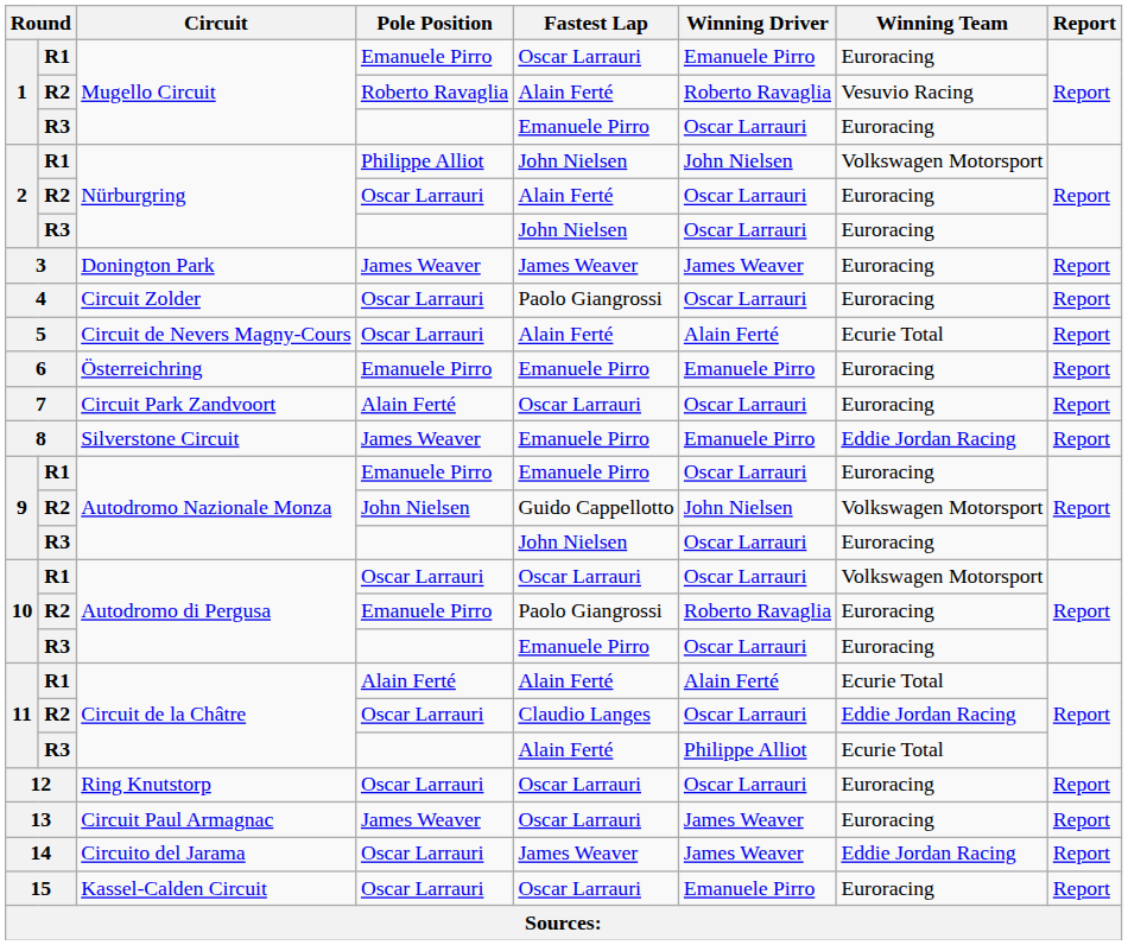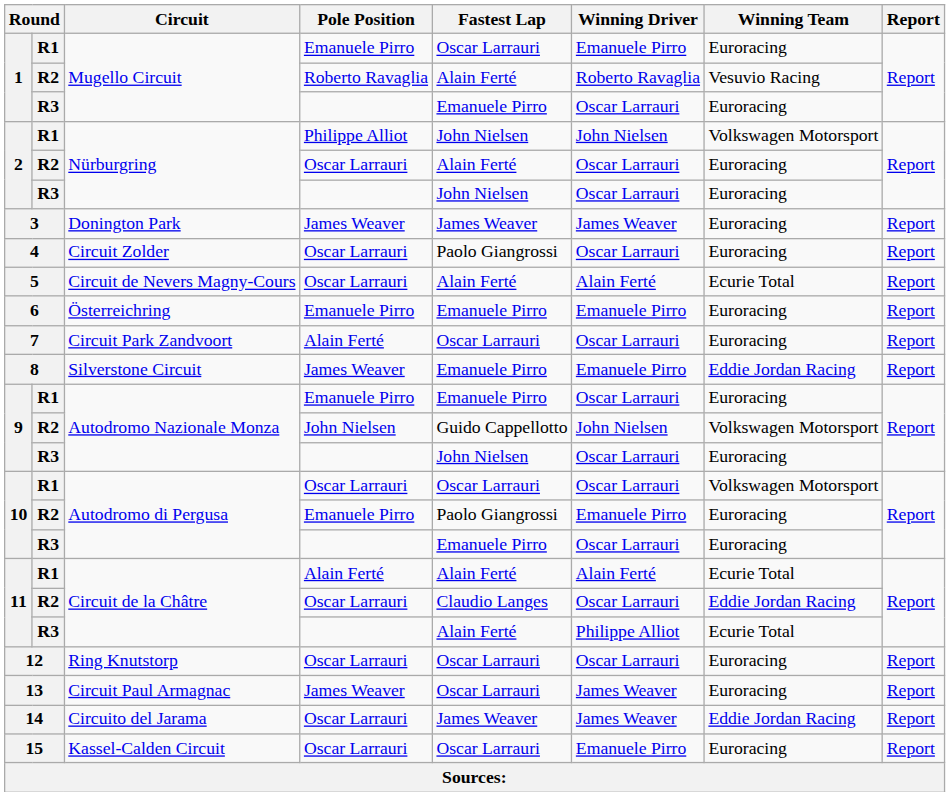 <table class="wikitable" style="font-size: 85%;">
 <tr>
 <th colspan="2">Round</th>
 <th>Circuit</th>
 <th>Pole Position</th>
 <th>Fastest Lap</th>
 <th>Winning Driver</th>
 <th>Winning Team</th>
 <th>Report</th>
 </tr>
 <tr>
 <th rowspan="3">1</th>
 <th>R1</th>
 <td rowspan="3"> <a href='#'>Mugello Circuit</a></td>
 <td> <a href='#'>Emanuele Pirro</a></td>
 <td> <a href='#'>Oscar Larrauri</a></td>
 <td> <a href='#'>Emanuele Pirro</a></td>
 <td>Euroracing</td>
 <td rowspan="3"><a href='#'>Report</a></td>
 </tr>
 <tr>
 <th>R2</th>
 <td> <a href='#'>Roberto Ravaglia</a></td>
 <td> <a href='#'>Alain Ferté</a></td>
 <td> <a href='#'>Roberto Ravaglia</a></td>
 <td>Vesuvio Racing</td>
 </tr>
 <tr>
 <th>R3</th>
 <td></td>
 <td> <a href='#'>Emanuele Pirro</a></td>
 <td> <a href='#'>Oscar Larrauri</a></td>
 <td>Euroracing</td>
 </tr>
 <tr>
 <th rowspan="3">2</th>
 <th>R1</th>
 <td rowspan="3"> <a href='#'>Nürburgring</a></td>
 <td> <a href='#'>Philippe Alliot</a></td>
 <td> <a href='#'>John Nielsen</a></td>
 <td> <a href='#'>John Nielsen</a></td>
 <td>Volkswagen Motorsport</td>
 <td rowspan="3"><a href='#'>Report</a></td>
 </tr>
 <tr>
 <th>R2</th>
 <td> <a href='#'>Oscar Larrauri</a></td>
 <td> <a href='#'>Alain Ferté</a></td>
 <td> <a href='#'>Oscar Larrauri</a></td>
 <td>Euroracing</td>
 </tr>
 <tr>
 <th>R3</th>
 <td></td>
 <td> <a href='#'>John Nielsen</a></td>
 <td> <a href='#'>Oscar Larrauri</a></td>
 <td>Euroracing</td>
 </tr>
 <tr>
 <th colspan="2">3</th>
 <td> <a href='#'>Donington Park</a></td>
 <td> <a href='#'>James Weaver</a></td>
 <td> <a href='#'>James Weaver</a></td>
 <td> <a href='#'>James Weaver</a></td>
 <td>Euroracing</td>
 <td><a href='#'>Report</a></td>
 </tr>
 <tr>
 <th colspan="2">4</th>
 <td> <a href='#'>Circuit Zolder</a></td>
 <td> <a href='#'>Oscar Larrauri</a></td>
 <td> Paolo Giangrossi</td>
 <td> <a href='#'>Oscar Larrauri</a></td>
 <td>Euroracing</td>
 <td><a href='#'>Report</a></td>
 </tr>
 <tr>
 <th colspan="2">5</th>
 <td> <a href='#'>Circuit de Nevers Magny-Cours</a></td>
 <td> <a href='#'>Oscar Larrauri</a></td>
 <td> <a href='#'>Alain Ferté</a></td>
 <td> <a href='#'>Alain Ferté</a></td>
 <td>Ecurie Total</td>
 <td><a href='#'>Report</a></td>
 </tr>
 <tr>
 <th colspan="2">6</th>
 <td> <a href='#'>Österreichring</a></td>
 <td> <a href='#'>Emanuele Pirro</a></td>
 <td> <a href='#'>Emanuele Pirro</a></td>
 <td> <a href='#'>Emanuele Pirro</a></td>
 <td>Euroracing</td>
 <td><a href='#'>Report</a></td>
 </tr>
 <tr>
 <th colspan="2">7</th>
 <td> <a href='#'>Circuit Park Zandvoort</a></td>
 <td> <a href='#'>Alain Ferté</a></td>
 <td> <a href='#'>Oscar Larrauri</a></td>
 <td> <a href='#'>Oscar Larrauri</a></td>
 <td>Euroracing</td>
 <td><a href='#'>Report</a></td>
 </tr>
 <tr>
 <th colspan="2">8</th>
 <td> <a href='#'>Silverstone Circuit</a></td>
 <td> <a href='#'>James Weaver</a></td>
 <td> <a href='#'>Emanuele Pirro</a></td>
 <td> <a href='#'>Emanuele Pirro</a></td>
 <td><a href='#'>Eddie Jordan Racing</a></td>
 <td><a href='#'>Report</a></td>
 </tr>
 <tr>
 <th rowspan="3">9</th>
 <th>R1</th>
 <td rowspan="3"> <a href='#'>Autodromo Nazionale Monza</a></td>
 <td> <a href='#'>Emanuele Pirro</a></td>
 <td> <a href='#'>Emanuele Pirro</a></td>
 <td> <a href='#'>Oscar Larrauri</a></td>
 <td>Euroracing</td>
 <td rowspan="3"><a href='#'>Report</a></td>
 </tr>
 <tr>
 <th>R2</th>
 <td> <a href='#'>John Nielsen</a></td>
 <td> Guido Cappellotto</td>
 <td> <a href='#'>John Nielsen</a></td>
 <td>Volkswagen Motorsport</td>
 </tr>
 <tr>
 <th>R3</th>
 <td></td>
 <td> <a href='#'>John Nielsen</a></td>
 <td> <a href='#'>Oscar Larrauri</a></td>
 <td>Euroracing</td>
 </tr>
 <tr>
 <th rowspan="3">10</th>
 <th>R1</th>
 <td rowspan="3"> <a href='#'>Autodromo di Pergusa</a></td>
 <td> <a href='#'>Oscar Larrauri</a></td>
 <td> <a href='#'>Oscar Larrauri</a></td>
 <td> <a href='#'>Oscar Larrauri</a></td>
 <td>Volkswagen Motorsport</td>
 <td rowspan="3"><a href='#'>Report</a></td>
 </tr>
 <tr>
 <th>R2</th>
 <td> <a href='#'>Emanuele Pirro</a></td>
 <td> Paolo Giangrossi</td>
-<td> <a href='#'>Roberto Ravaglia</a></td>
+<td> <a href='#'>Emanuele Pirro</a></td>
 <td>Euroracing</td>
 </tr>
 <tr>
 <th>R3</th>
 <td></td>
 <td> <a href='#'>Emanuele Pirro</a></td>
 <td> <a href='#'>Oscar Larrauri</a></td>
 <td>Euroracing</td>
 </tr>
 <tr>
 <th rowspan="3">11</th>
 <th>R1</th>
 <td rowspan="3"> <a href='#'>Circuit de la Châtre</a></td>
 <td> <a href='#'>Alain Ferté</a></td>
 <td> <a href='#'>Alain Ferté</a></td>
 <td> <a href='#'>Alain Ferté</a></td>
 <td>Ecurie Total</td>
 <td rowspan="3"><a href='#'>Report</a></td>
 </tr>
 <tr>
 <th>R2</th>
 <td> <a href='#'>Oscar Larrauri</a></td>
 <td> <a href='#'>Claudio Langes</a></td>
 <td> <a href='#'>Oscar Larrauri</a></td>
 <td><a href='#'>Eddie Jordan Racing</a></td>
 </tr>
 <tr>
 <th>R3</th>
 <td></td>
 <td> <a href='#'>Alain Ferté</a></td>
 <td> <a href='#'>Philippe Alliot</a></td>
 <td>Ecurie Total</td>
 </tr>
 <tr>
 <th colspan="2">12</th>
 <td> <a href='#'>Ring Knutstorp</a></td>
 <td> <a href='#'>Oscar Larrauri</a></td>
 <td> <a href='#'>Oscar Larrauri</a></td>
 <td> <a href='#'>Oscar Larrauri</a></td>
 <td>Euroracing</td>
 <td><a href='#'>Report</a></td>
 </tr>
 <tr>
 <th colspan="2">13</th>
 <td> <a href='#'>Circuit Paul Armagnac</a></td>
 <td> <a href='#'>James Weaver</a></td>
 <td> <a href='#'>Oscar Larrauri</a></td>
 <td> <a href='#'>James Weaver</a></td>
 <td>Euroracing</td>
 <td><a href='#'>Report</a></td>
 </tr>
 <tr>
 <th colspan="2">14</th>
 <td> <a href='#'>Circuito del Jarama</a></td>
 <td> <a href='#'>Oscar Larrauri</a></td>
 <td> <a href='#'>James Weaver</a></td>
 <td> <a href='#'>James Weaver</a></td>
 <td><a href='#'>Eddie Jordan Racing</a></td>
 <td><a href='#'>Report</a></td>
 </tr>
 <tr>
 <th colspan="2">15</th>
 <td> <a href='#'>Kassel-Calden Circuit</a></td>
 <td> <a href='#'>Oscar Larrauri</a></td>
 <td> <a href='#'>Oscar Larrauri</a></td>
 <td> <a href='#'>Emanuele Pirro</a></td>
 <td>Euroracing</td>
 <td><a href='#'>Report</a></td>
 </tr>
 <tr>
 <th colspan="9">Sources:</th>
 </tr>
 <tr>
 </tr>
 </table>
